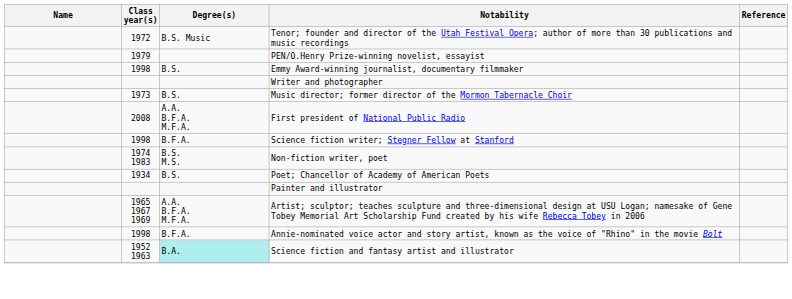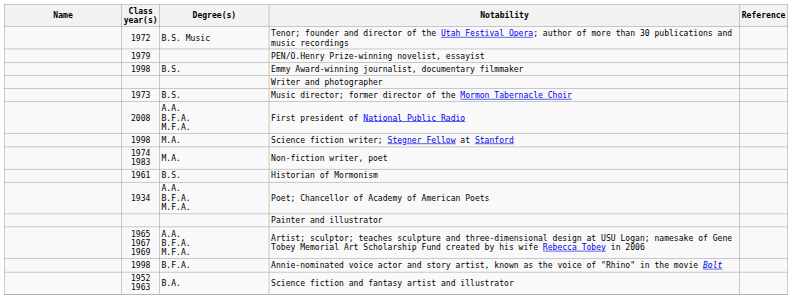 <table class="wikitable sortable" style="width:100%">
 <tr>
 <th style="width:15%;" class="unsortable">Name</th>
 <th style="width:3%;">Class year(s)</th>
 <th style="width:14%;">Degree(s)</th>
 <th style="width:*;" class="unsortable">Notability</th>
 <th style="width:3%;" class="unsortable">Reference</th>
 </tr>
 <tr>
 <td></td>
 <td style="text-align:center;">1972</td>
 <td>B.S. Music</td>
 <td>Tenor; founder and director of the <a href='#'>Utah Festival Opera</a>; author of more than 30 publications and music recordings</td>
 <td style="text-align:center;"></td>
 </tr>
 <tr>
 <td></td>
 <td style="text-align:center;">1979</td>
 <td></td>
 <td>PEN/O.Henry Prize-winning novelist, essayist</td>
 <td style="text-align:center;"></td>
 </tr>
 <tr>
 <td></td>
 <td style="text-align:center;">1998</td>
 <td>B.S.</td>
 <td>Emmy Award-winning journalist, documentary filmmaker</td>
 <td style="text-align:center;"></td>
 </tr>
 <tr>
 <td></td>
 <td style="text-align:center;"></td>
 <td></td>
 <td>Writer and photographer</td>
 <td style="text-align:center;"></td>
 </tr>
 <tr>
 <td></td>
 <td style="text-align:center;">1973</td>
 <td>B.S.</td>
 <td>Music director; former director of the <a href='#'>Mormon Tabernacle Choir</a></td>
 <td style="text-align:center;"></td>
 </tr>
 <tr>
 <td></td>
 <td style="text-align:center;">2008</td>
 <td>A.A.<br>B.F.A.<br>M.F.A.</td>
 <td>First president of <a href='#'>National Public Radio</a></td>
 <td style="text-align:center;"></td>
 </tr>
 <tr>
 <td></td>
 <td style="text-align:center;">1998</td>
-<td>B.F.A.</td>
+<td>M.A.</td>
 <td>Science fiction writer; <a href='#'>Stegner Fellow</a> at <a href='#'>Stanford</a></td>
 <td style="text-align:center;"></td>
 </tr>
 <tr>
 <td></td>
 <td style="text-align:center;">1974<br>1983</td>
-<td>B.S.<br>M.S.</td>
+<td>M.A.</td>
 <td>Non-fiction writer, poet</td>
 <td style="text-align:center;"></td>
 </tr>
 <tr>
 <td></td>
+<td style="text-align:center;">1961</td>
+<td>B.S.</td>
+<td>Historian of Mormonism</td>
+<td style="text-align:center;"></td>
+</tr>
+<tr>
+<td></td>
 <td style="text-align:center;">1934</td>
-<td>B.S.</td>
+<td>A.A.<br>B.F.A.<br>M.F.A.</td>
 <td>Poet; Chancellor of Academy of American Poets</td>
 <td style="text-align:center;"></td>
 </tr>
 <tr>
 <td></td>
 <td style="text-align:center;"></td>
 <td></td>
 <td>Painter and illustrator</td>
 <td style="text-align:center;"></td>
 </tr>
 <tr>
 <td></td>
 <td style="text-align:center;">1965<br>1967<br>1969</td>
 <td>A.A.<br>B.F.A.<br>M.F.A.</td>
 <td>Artist; sculptor; teaches sculpture and three-dimensional design at USU Logan; namesake of Gene Tobey Memorial Art Scholarship Fund created by his wife <a href='#'>Rebecca Tobey</a> in 2006</td>
 <td style="text-align:center;"></td>
 </tr>
 <tr>
 <td></td>
 <td style="text-align:center;">1998</td>
 <td>B.F.A.</td>
 <td>Annie-nominated voice actor and story artist, known as the voice of "Rhino" in the movie <em><a href='#'>Bolt</a></em></td>
 <td style="text-align:center;"></td>
 </tr>
 <tr>
 <td></td>
 <td style="text-align:center;">1952<br>1963</td>
-<td style="background: paleturquoise;">B.A.</td>
+<td>B.A.</td>
 <td>Science fiction and fantasy artist and illustrator</td>
 <td style="text-align:center;"></td>
 </tr>
 <tr>
 </tr>
 </table>
